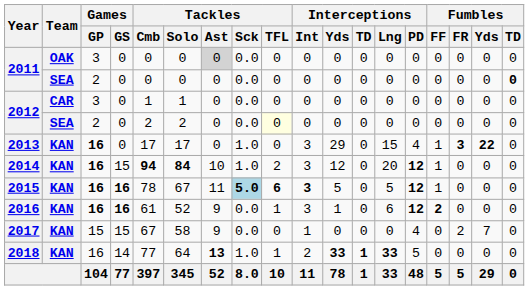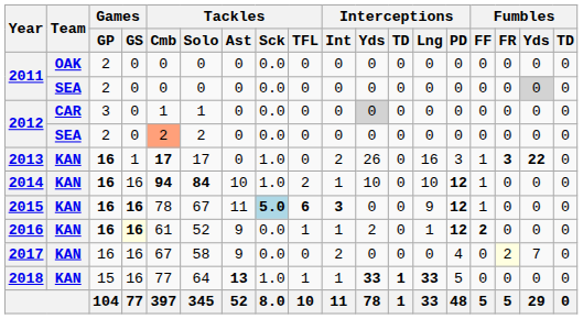 <table class="wikitable" style="text-align:center">
 <tr>
 <th rowspan="2">Year</th>
 <th rowspan="2">Team</th>
 <th colspan="2">Games</th>
 <th colspan="5">Tackles</th>
 <th colspan="5">Interceptions</th>
 <th colspan="4">Fumbles</th>
 </tr>
 <tr>
 <th>GP</th>
 <th>GS</th>
 <th>Cmb</th>
 <th>Solo</th>
 <th>Ast</th>
 <th>Sck</th>
 <th>TFL</th>
 <th>Int</th>
 <th>Yds</th>
 <th>TD</th>
 <th>Lng</th>
 <th>PD</th>
 <th>FF</th>
 <th>FR</th>
 <th>Yds</th>
 <th>TD</th>
 </tr>
 <tr>
 <th rowspan="2"><a href='#'>2011</a></th>
 <th><a href='#'>OAK</a></th>
-<td>3</td>
+<td>2</td>
 <td>0</td>
 <td>0</td>
 <td>0</td>
-<td style="background: lightgrey;">0</td>
+<td>0</td>
 <td>0.0</td>
 <td>0</td>
 <td>0</td>
 <td>0</td>
 <td>0</td>
 <td>0</td>
 <td>0</td>
 <td>0</td>
 <td>0</td>
 <td>0</td>
 <td>0</td>
 </tr>
 <tr>
 <th><a href='#'>SEA</a></th>
 <td>2</td>
 <td>0</td>
 <td>0</td>
 <td>0</td>
 <td>0</td>
 <td>0.0</td>
 <td>0</td>
 <td>0</td>
 <td>0</td>
 <td>0</td>
 <td>0</td>
 <td>0</td>
 <td>0</td>
 <td>0</td>
+<td style="background: lightgrey;">0</td>
 <td>0</td>
-<td><strong>0</strong></td>
 </tr>
 <tr>
 <th rowspan="2"><a href='#'>2012</a></th>
 <th><a href='#'>CAR</a></th>
 <td>3</td>
 <td>0</td>
 <td>1</td>
 <td>1</td>
+<td>0</td>
+<td>0.0</td>
+<td>0</td>
+<td>0</td>
+<td style="background: lightgrey;">0</td>
+<td>0</td>
+<td>0</td>
+<td>0</td>
+<td>0</td>
+<td>0</td>
+<td>0</td>
+<td>0</td>
+</tr>
+<tr>
+<th><a href='#'>SEA</a></th>
+<td>2</td>
+<td>0</td>
+<td style="background: lightsalmon;">2</td>
+<td>2</td>
 <td>0</td>
 <td>0.0</td>
 <td>0</td>
 <td>0</td>
 <td>0</td>
 <td>0</td>
 <td>0</td>
 <td>0</td>
 <td>0</td>
 <td>0</td>
 <td>0</td>
 <td>0</td>
 </tr>
 <tr>
-<th><a href='#'>SEA</a></th>
-<td>2</td>
-<td>0</td>
-<td>2</td>
-<td>2</td>
-<td>0</td>
-<td>0.0</td>
-<td style="background: lightyellow;">0</td>
-<td>0</td>
-<td>0</td>
-<td>0</td>
-<td>0</td>
-<td>0</td>
-<td>0</td>
-<td>0</td>
-<td>0</td>
-<td>0</td>
-</tr>
-<tr>
 <th><a href='#'>2013</a></th>
 <th><a href='#'>KAN</a></th>
 <td><strong>16</strong></td>
-<td>0</td>
-<td>17</td>
+<td>1</td>
+<td><strong>17</strong></td>
 <td>17</td>
 <td>0</td>
 <td>1.0</td>
 <td>0</td>
+<td>2</td>
+<td>26</td>
+<td>0</td>
+<td>16</td>
 <td>3</td>
-<td>29</td>
-<td>0</td>
-<td>15</td>
-<td>4</td>
 <td>1</td>
 <td><strong>3</strong></td>
 <td><strong>22</strong></td>
 <td>0</td>
 </tr>
 <tr>
 <th><a href='#'>2014</a></th>
 <th><a href='#'>KAN</a></th>
 <td><strong>16</strong></td>
-<td>15</td>
+<td>16</td>
 <td><strong>94</strong></td>
 <td><strong>84</strong></td>
 <td>10</td>
 <td>1.0</td>
 <td>2</td>
-<td>3</td>
-<td>12</td>
+<td>1</td>
+<td>10</td>
 <td>0</td>
-<td>20</td>
+<td>10</td>
 <td><strong>12</strong></td>
 <td>1</td>
 <td>0</td>
 <td>0</td>
 <td>0</td>
 </tr>
 <tr>
 <th><a href='#'>2015</a></th>
 <th><a href='#'>KAN</a></th>
 <td><strong>16</strong></td>
 <td><strong>16</strong></td>
 <td>78</td>
 <td>67</td>
 <td>11</td>
 <td style="background: lightblue;"><strong>5.0</strong></td>
 <td><strong>6</strong></td>
 <td><strong>3</strong></td>
-<td>5</td>
 <td>0</td>
-<td>5</td>
+<td>0</td>
+<td>9</td>
 <td><strong>12</strong></td>
 <td>1</td>
 <td>0</td>
 <td>0</td>
 <td>0</td>
 </tr>
 <tr>
 <th><a href='#'>2016</a></th>
 <th><a href='#'>KAN</a></th>
 <td><strong>16</strong></td>
-<td><strong>16</strong></td>
+<td style="background: lightyellow;"><strong>16</strong></td>
 <td>61</td>
 <td>52</td>
 <td>9</td>
 <td>0.0</td>
 <td>1</td>
-<td>3</td>
 <td>1</td>
+<td>2</td>
 <td>0</td>
-<td>6</td>
+<td>1</td>
 <td><strong>12</strong></td>
 <td><strong>2</strong></td>
 <td>0</td>
 <td>0</td>
 <td>0</td>
 </tr>
 <tr>
 <th><a href='#'>2017</a></th>
 <th><a href='#'>KAN</a></th>
-<td>15</td>
-<td>15</td>
+<td>16</td>
+<td>16</td>
 <td>67</td>
 <td>58</td>
 <td>9</td>
 <td>0.0</td>
 <td>0</td>
-<td>1</td>
+<td>2</td>
 <td>0</td>
 <td>0</td>
 <td>0</td>
 <td>4</td>
 <td>0</td>
-<td>2</td>
+<td style="background: lightyellow;">2</td>
 <td>7</td>
 <td>0</td>
 </tr>
 <tr>
 <th><a href='#'>2018</a></th>
 <th><a href='#'>KAN</a></th>
+<td>15</td>
 <td>16</td>
-<td>14</td>
 <td>77</td>
 <td>64</td>
 <td><strong>13</strong></td>
 <td>1.0</td>
 <td>1</td>
-<td>2</td>
+<td>1</td>
 <td><strong>33</strong></td>
 <td><strong>1</strong></td>
 <td><strong>33</strong></td>
 <td>5</td>
 <td>0</td>
 <td>0</td>
 <td>0</td>
 <td>0</td>
 </tr>
 <tr>
 <th colspan="2"></th>
 <th>104</th>
 <th>77</th>
 <th>397</th>
 <th>345</th>
 <th>52</th>
 <th>8.0</th>
 <th>10</th>
 <th>11</th>
 <th>78</th>
 <th>1</th>
 <th>33</th>
 <th>48</th>
 <th>5</th>
 <th>5</th>
 <th>29</th>
 <th>0</th>
 </tr>
 </table>
